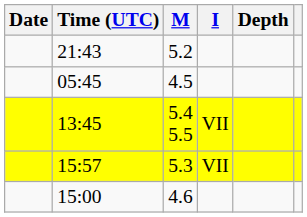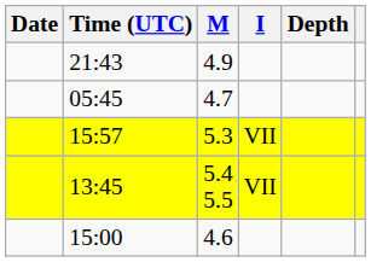 <table class="wikitable sortable">
 <tr>
 <th scope="col">Date</th>
 <th scope="col">Time (<a href='#'>UTC</a>)</th>
 <th scope="col"><a href='#'>M</a></th>
 <th scope="col"><a href='#'>I</a></th>
 <th scope="col">Depth</th>
 <th scope="col" class="unsortable"></th>
 </tr>
 <tr>
 <td></td>
 <td>21:43</td>
-<td>5.2</td>
+<td>4.9</td>
 <td></td>
 <td></td>
 <td></td>
 </tr>
 <tr>
 <td></td>
 <td>05:45</td>
-<td>4.5</td>
+<td>4.7</td>
 <td></td>
+<td></td>
+<td></td>
+</tr>
+<tr bgcolor="FFFF00">
+<td></td>
+<td>15:57</td>
+<td>5.3</td>
+<td> VII</td>
 <td></td>
 <td></td>
 </tr>
 <tr bgcolor="FFFF00">
 <td></td>
 <td>13:45</td>
 <td>5.4<br>5.5</td>
-<td> VII</td>
-<td></td>
-<td></td>
-</tr>
-<tr bgcolor="FFFF00">
-<td></td>
-<td>15:57</td>
-<td>5.3</td>
 <td> VII</td>
 <td></td>
 <td></td>
 </tr>
 <tr>
 <td></td>
 <td>15:00</td>
 <td>4.6</td>
 <td></td>
 <td></td>
 <td></td>
 </tr>
 </table>
